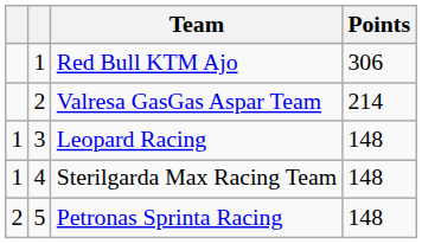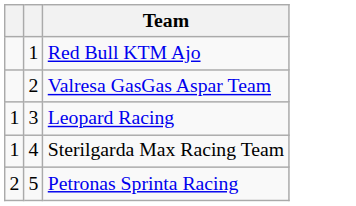 <table class="wikitable" style="font-size: 85%;">
 <tr>
 <th></th>
 <th></th>
 <th>Team</th>
-<th>Points</th>
 </tr>
 <tr>
 <td></td>
 <td align=center>1</td>
 <td> <a href='#'>Red Bull KTM Ajo</a></td>
-<td align=left>306</td>
 </tr>
 <tr>
 <td></td>
 <td align=center>2</td>
 <td> <a href='#'>Valresa GasGas Aspar Team</a></td>
-<td align=left>214</td>
 </tr>
 <tr>
 <td> 1</td>
 <td align=center>3</td>
 <td> <a href='#'>Leopard Racing</a></td>
-<td align=left>148</td>
 </tr>
 <tr>
 <td> 1</td>
 <td align=center>4</td>
 <td> Sterilgarda Max Racing Team</td>
-<td align=left>148</td>
 </tr>
 <tr>
 <td> 2</td>
 <td align=center>5</td>
 <td> <a href='#'>Petronas Sprinta Racing</a></td>
-<td align=left>148</td>
 </tr>
 </table>
